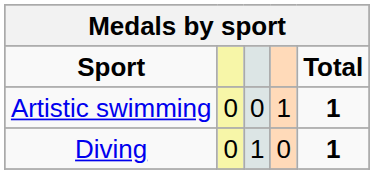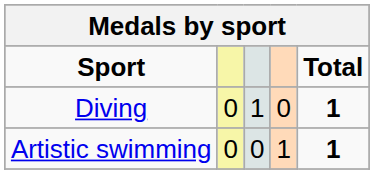 <table class="wikitable" style="font-size:95%">
 <tr style="background:#efefef;">
 <th colspan=5><strong>Medals by sport</strong></th>
 </tr>
 <tr align=center>
 <td><strong>Sport</strong></td>
 <td bgcolor=#f7f6a8></td>
 <td bgcolor=#dce5e5></td>
 <td bgcolor=#ffdab9></td>
 <td><strong>Total</strong></td>
 </tr>
 <tr align=center>
+<td><a href='#'>Diving</a></td>
+<td style="background:#F7F6A8;">0</td>
+<td style="background:#DCE5E5;">1</td>
+<td style="background:#FFDAB9;">0</td>
+<td><strong>1</strong></td>
+</tr>
+<tr align=center>
 <td><a href='#'>Artistic swimming</a></td>
 <td style="background:#F7F6A8;">0</td>
 <td style="background:#DCE5E5;">0</td>
 <td style="background:#FFDAB9;">1</td>
 <td><strong>1</strong></td>
 </tr>
-<tr align=center>
-<td><a href='#'>Diving</a></td>
-<td style="background:#F7F6A8;">0</td>
-<td style="background:#DCE5E5;">1</td>
-<td style="background:#FFDAB9;">0</td>
-<td><strong>1</strong></td>
-</tr>
 </table>
